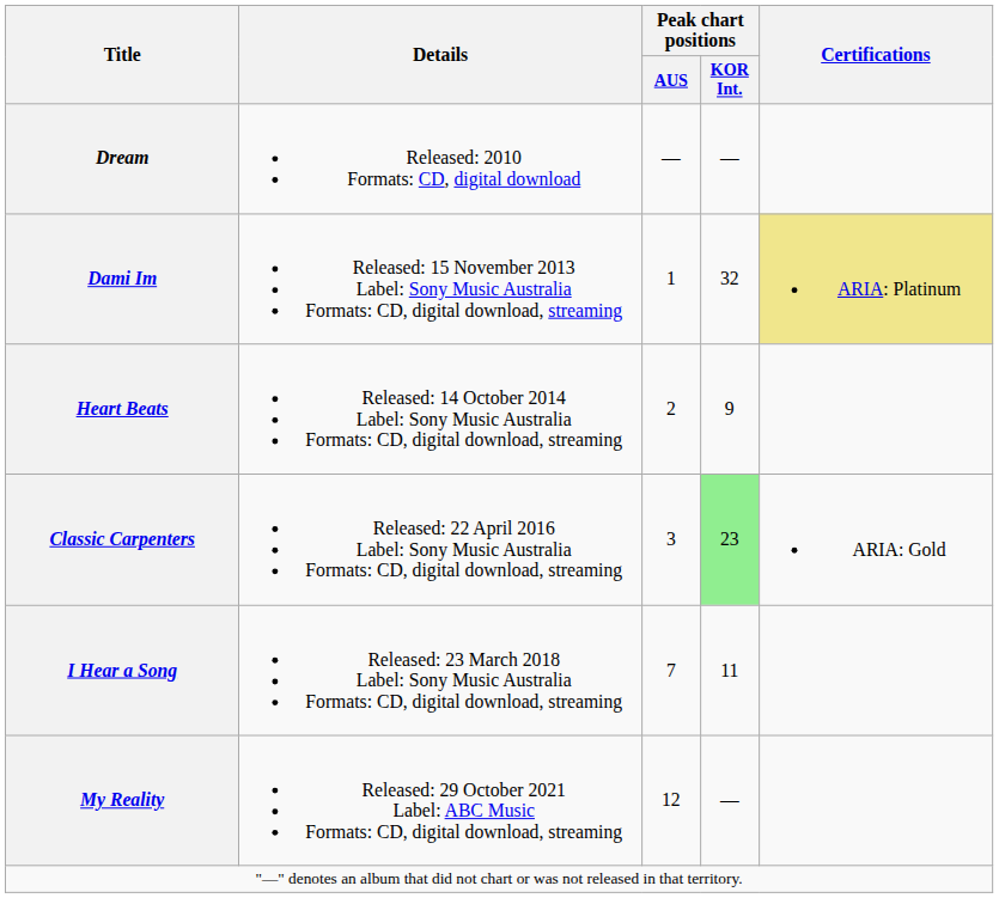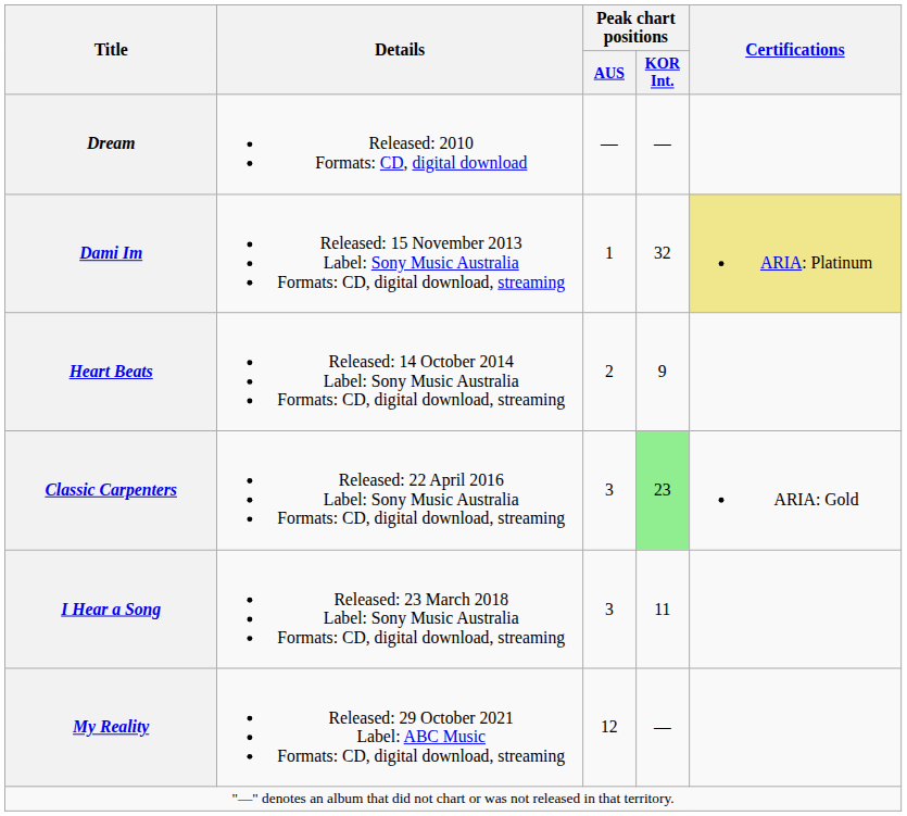 <table class="wikitable plainrowheaders" style="text-align:center;">
 <tr>
 <th scope="col" rowspan="2" style="width:12em;">Title</th>
 <th scope="col" rowspan="2" style="width:21em;">Details</th>
 <th scope="col" colspan="2">Peak chart positions</th>
 <th scope="col" rowspan="2" style="width:12em;"><a href='#'>Certifications</a></th>
 </tr>
 <tr>
 <th scope="col" style="width:3em;font-size:90%;"><a href='#'>AUS</a><br></th>
 <th scope="col" style="width:3em;font-size:90%;"><a href='#'>KOR<br>Int.</a><br></th>
 </tr>
 <tr>
 <th scope="row"><em>Dream</em></th>
 <td><br><ul><li>Released: 2010</li><li>Formats: <a href='#'>CD</a>, <a href='#'>digital download</a></li></ul></td>
 <td>—</td>
 <td>—</td>
 <td></td>
 </tr>
 <tr>
 <th scope="row"><em><a href='#'>Dami Im</a></em></th>
 <td><br><ul><li>Released: 15 November 2013</li><li>Label: <a href='#'>Sony Music Australia</a></li><li>Formats: CD, digital download, <a href='#'>streaming</a></li></ul></td>
 <td>1</td>
 <td>32</td>
 <td style="background: khaki;"><br><ul><li><a href='#'>ARIA</a>: Platinum</li></ul></td>
 </tr>
 <tr>
 <th scope="row"><em><a href='#'>Heart Beats</a></em></th>
 <td><br><ul><li>Released: 14 October 2014</li><li>Label: Sony Music Australia</li><li>Formats: CD, digital download, streaming</li></ul></td>
 <td>2</td>
 <td>9</td>
 <td></td>
 </tr>
 <tr>
 <th scope="row"><em><a href='#'>Classic Carpenters</a></em></th>
 <td><br><ul><li>Released: 22 April 2016</li><li>Label: Sony Music Australia</li><li>Formats: CD, digital download, streaming</li></ul></td>
 <td>3</td>
 <td style="background: lightgreen;">23</td>
 <td><br><ul><li>ARIA: Gold</li></ul></td>
 </tr>
 <tr>
 <th scope="row"><em><a href='#'>I Hear a Song</a></em></th>
 <td><br><ul><li>Released: 23 March 2018</li><li>Label: Sony Music Australia</li><li>Formats: CD, digital download, streaming</li></ul></td>
-<td>7</td>
+<td>3</td>
 <td>11</td>
 <td></td>
 </tr>
 <tr>
 <th scope="row"><em><a href='#'>My Reality</a></em></th>
 <td><br><ul><li>Released: 29 October 2021</li><li>Label: <a href='#'>ABC Music</a></li><li>Formats: CD, digital download, streaming</li></ul></td>
 <td>12</td>
 <td>—</td>
 <td></td>
 </tr>
 <tr>
 <td colspan="20" style="text-align:center; font-size:85%;">"—" denotes an album that did not chart or was not released in that territory.</td>
 </tr>
 </table>
